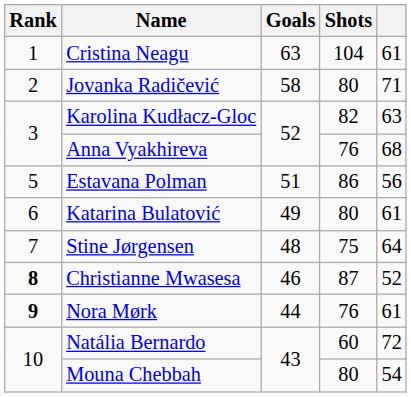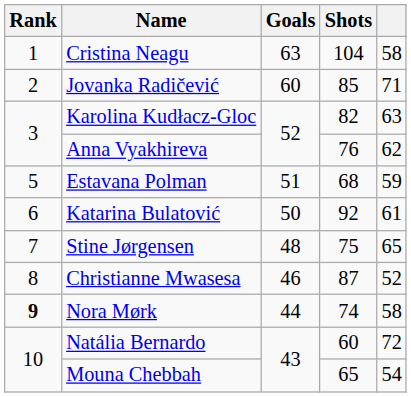 <table class="wikitable sortable" style="text-align: center;">
 <tr>
 <th>Rank</th>
 <th>Name</th>
 <th>Goals</th>
 <th>Shots</th>
 <th></th>
 </tr>
 <tr>
 <td>1</td>
 <td align="left"> <a href='#'>Cristina Neagu</a></td>
 <td>63</td>
 <td>104</td>
-<td>61</td>
+<td>58</td>
 </tr>
 <tr>
 <td>2</td>
 <td align="left"> <a href='#'>Jovanka Radičević</a></td>
-<td>58</td>
-<td>80</td>
+<td>60</td>
+<td>85</td>
 <td>71</td>
 </tr>
 <tr>
 <td rowspan=2>3</td>
 <td align="left"> <a href='#'>Karolina Kudłacz-Gloc</a></td>
 <td rowspan=2>52</td>
 <td>82</td>
 <td>63</td>
 </tr>
 <tr>
 <td align="left"> <a href='#'>Anna Vyakhireva</a></td>
 <td>76</td>
-<td>68</td>
+<td>62</td>
 </tr>
 <tr>
 <td>5</td>
 <td align="left"> <a href='#'>Estavana Polman</a></td>
 <td>51</td>
-<td>86</td>
-<td>56</td>
+<td>68</td>
+<td>59</td>
 </tr>
 <tr>
 <td>6</td>
 <td align="left"> <a href='#'>Katarina Bulatović</a></td>
-<td>49</td>
-<td>80</td>
+<td>50</td>
+<td>92</td>
 <td>61</td>
 </tr>
 <tr>
 <td>7</td>
 <td align="left"> <a href='#'>Stine Jørgensen</a></td>
 <td>48</td>
 <td>75</td>
-<td>64</td>
+<td>65</td>
 </tr>
 <tr>
-<td><strong>8</strong></td>
+<td>8</td>
 <td align="left"> <a href='#'>Christianne Mwasesa</a></td>
 <td>46</td>
 <td>87</td>
 <td>52</td>
 </tr>
 <tr>
 <td><strong>9</strong></td>
 <td align="left"> <a href='#'>Nora Mørk</a></td>
 <td>44</td>
-<td>76</td>
-<td>61</td>
+<td>74</td>
+<td>58</td>
 </tr>
 <tr>
 <td rowspan=2>10</td>
 <td align="left"> <a href='#'>Natália Bernardo</a></td>
 <td rowspan=2>43</td>
 <td>60</td>
 <td>72</td>
 </tr>
 <tr>
 <td align="left"> <a href='#'>Mouna Chebbah</a></td>
-<td>80</td>
+<td>65</td>
 <td>54</td>
 </tr>
 </table>
